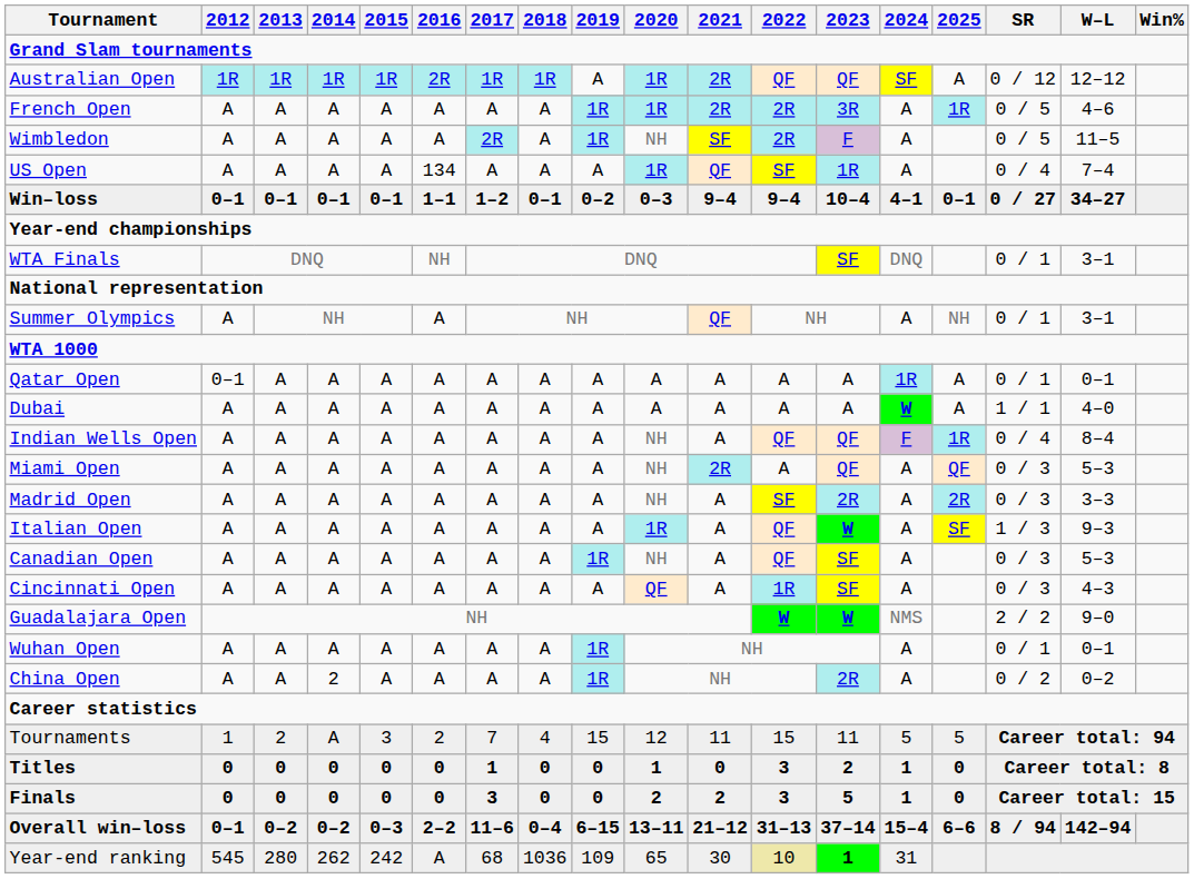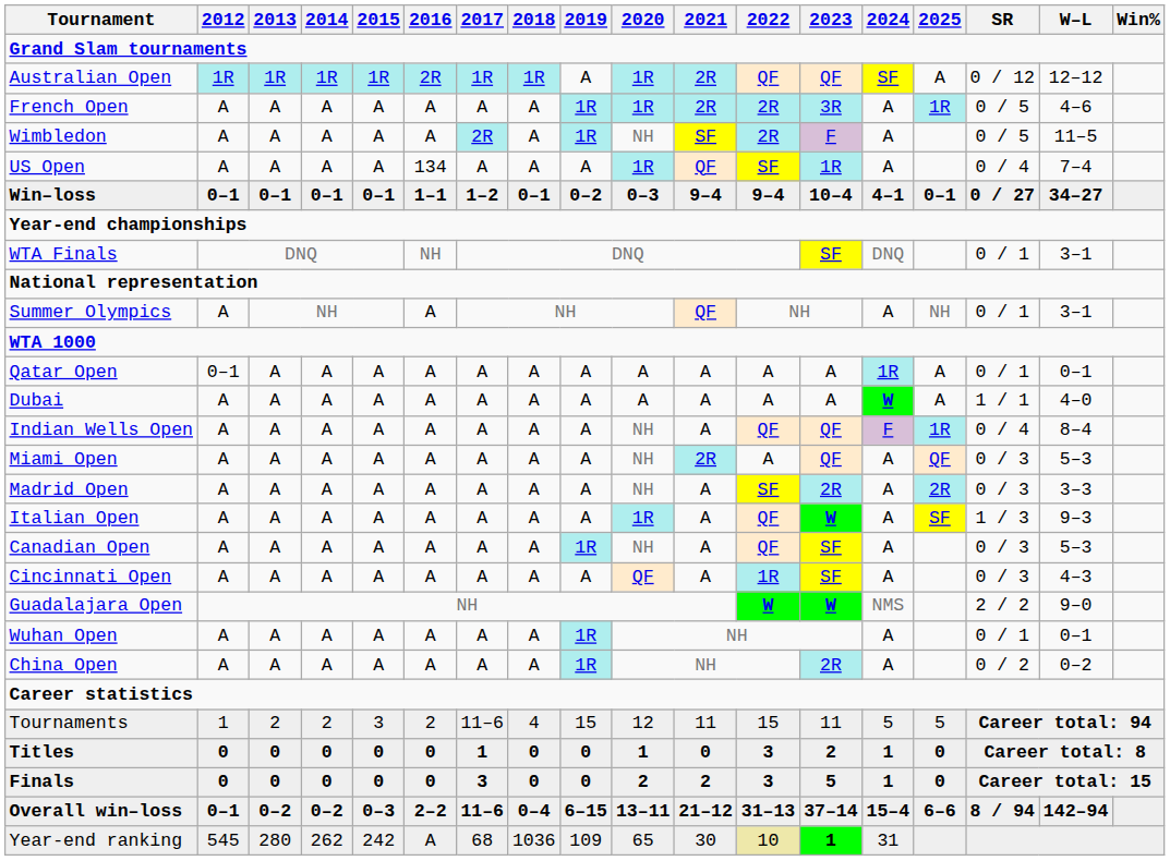 <table class=wikitable style=text-align:center>
 <tr>
 <th>Tournament</th>
 <th><a href='#'>2012</a></th>
 <th><a href='#'>2013</a></th>
 <th><a href='#'>2014</a></th>
 <th><a href='#'>2015</a></th>
 <th><a href='#'>2016</a></th>
 <th><a href='#'>2017</a></th>
 <th><a href='#'>2018</a></th>
 <th><a href='#'>2019</a></th>
 <th><a href='#'>2020</a></th>
 <th><a href='#'>2021</a></th>
 <th><a href='#'>2022</a></th>
 <th><a href='#'>2023</a></th>
 <th><a href='#'>2024</a></th>
 <th><a href='#'>2025</a></th>
 <th>SR</th>
 <th>W–L</th>
 <th>Win%</th>
 </tr>
 <tr>
 <td colspan="18" align="left"><strong><a href='#'>Grand Slam tournaments</a></strong></td>
 </tr>
 <tr>
 <td align=left><a href='#'>Australian Open</a></td>
 <td style=background:#afeeee><a href='#'>1R</a></td>
 <td style=background:#afeeee><a href='#'>1R</a></td>
 <td style=background:#afeeee><a href='#'>1R</a></td>
 <td style=background:#afeeee><a href='#'>1R</a></td>
 <td style=background:#afeeee><a href='#'>2R</a></td>
 <td style=background:#afeeee><a href='#'>1R</a></td>
 <td style=background:#afeeee><a href='#'>1R</a></td>
 <td>A</td>
 <td style=background:#afeeee><a href='#'>1R</a></td>
 <td style=background:#afeeee><a href='#'>2R</a></td>
 <td style=background:#ffebcd><a href='#'>QF</a></td>
 <td style=background:#ffebcd><a href='#'>QF</a></td>
 <td style=background:yellow><a href='#'>SF</a></td>
 <td>A</td>
 <td>0 / 12</td>
 <td>12–12</td>
 <td></td>
 </tr>
 <tr>
 <td align=left><a href='#'>French Open</a></td>
 <td>A</td>
 <td>A</td>
 <td>A</td>
 <td>A</td>
 <td>A</td>
 <td>A</td>
 <td>A</td>
 <td style=background:#afeeee><a href='#'>1R</a></td>
 <td style=background:#afeeee><a href='#'>1R</a></td>
 <td style=background:#afeeee><a href='#'>2R</a></td>
 <td style=background:#afeeee><a href='#'>2R</a></td>
 <td style=background:#afeeee><a href='#'>3R</a></td>
 <td>A</td>
 <td style=background:#afeeee><a href='#'>1R</a></td>
 <td>0 / 5</td>
 <td>4–6</td>
 <td></td>
 </tr>
 <tr>
 <td align=left><a href='#'>Wimbledon</a></td>
 <td>A</td>
 <td>A</td>
 <td>A</td>
 <td>A</td>
 <td>A</td>
 <td style=background:#afeeee><a href='#'>2R</a></td>
 <td>A</td>
 <td style=background:#afeeee><a href='#'>1R</a></td>
 <td style=color:#767676>NH</td>
 <td style=background:yellow><a href='#'>SF</a></td>
 <td style=background:#afeeee><a href='#'>2R</a></td>
 <td style=background:thistle><a href='#'>F</a></td>
 <td>A</td>
 <td></td>
 <td>0 / 5</td>
 <td>11–5</td>
 <td></td>
 </tr>
 <tr>
 <td align=left><a href='#'>US Open</a></td>
 <td>A</td>
 <td>A</td>
 <td>A</td>
 <td>A</td>
 <td>134</td>
 <td>A</td>
 <td>A</td>
 <td>A</td>
 <td style=background:#afeeee><a href='#'>1R</a></td>
 <td style=background:#ffebcd><a href='#'>QF</a></td>
 <td style=background:yellow><a href='#'>SF</a></td>
 <td style=background:#afeeee><a href='#'>1R</a></td>
 <td>A</td>
 <td></td>
 <td>0 / 4</td>
 <td>7–4</td>
 <td></td>
 </tr>
 <tr style=background:#efefef;font-weight:bold>
 <td style=text-align:left>Win–loss</td>
 <td>0–1</td>
 <td>0–1</td>
 <td>0–1</td>
 <td>0–1</td>
 <td>1–1</td>
 <td>1–2</td>
 <td>0–1</td>
 <td>0–2</td>
 <td>0–3</td>
 <td>9–4</td>
 <td>9–4</td>
 <td>10–4</td>
 <td>4–1</td>
 <td>0–1</td>
 <td>0 / 27</td>
 <td>34–27</td>
 <td></td>
 </tr>
 <tr>
 <td colspan="18" align="left"><strong>Year-end championships</strong></td>
 </tr>
 <tr>
 <td align="left"><a href='#'>WTA Finals</a></td>
 <td colspan="4" style=color:#767676>DNQ</td>
 <td style="color:#767676" style=color:#767676>NH</td>
 <td colspan="6"  style=color:#767676>DNQ</td>
 <td bgcolor="yellow"><a href='#'>SF</a></td>
 <td style=color:#767676>DNQ</td>
 <td></td>
 <td>0 / 1</td>
 <td>3–1</td>
 <td></td>
 </tr>
 <tr>
 <td colspan="18" align="left"><strong>National representation</strong></td>
 </tr>
 <tr>
 <td align=left><a href='#'>Summer Olympics</a></td>
 <td>A</td>
 <td colspan="3" style=color:#767676>NH</td>
 <td>A</td>
 <td colspan="4" style=color:#767676>NH</td>
 <td bgcolor=ffebcd><a href='#'>QF</a></td>
 <td colspan="2" style="color:#767676">NH</td>
 <td>A</td>
 <td style="color:#767676" style=color:#767676>NH</td>
 <td>0 / 1</td>
 <td>3–1</td>
 <td></td>
 </tr>
 <tr>
 <td colspan="18" align="left"><strong><a href='#'>WTA 1000</a></strong></td>
 </tr>
 <tr>
 <td align=left><a href='#'>Qatar Open</a></td>
 <td>0–1</td>
 <td>A</td>
 <td>A</td>
 <td>A</td>
 <td>A</td>
 <td>A</td>
 <td>A</td>
 <td>A</td>
 <td>A</td>
 <td>A</td>
 <td>A</td>
 <td>A</td>
 <td bgcolor="afeeee"><a href='#'>1R</a></td>
 <td>A</td>
 <td>0 / 1</td>
 <td>0–1</td>
 <td></td>
 </tr>
 <tr>
 <td align=left><a href='#'>Dubai</a></td>
 <td>A</td>
 <td>A</td>
 <td>A</td>
 <td>A</td>
 <td>A</td>
 <td>A</td>
 <td>A</td>
 <td>A</td>
 <td>A</td>
 <td>A</td>
 <td>A</td>
 <td>A</td>
 <td bgcolor=lime><a href='#'><strong>W</strong></a></td>
 <td>A</td>
 <td>1 / 1</td>
 <td>4–0</td>
 <td></td>
 </tr>
 <tr>
 <td align=left><a href='#'>Indian Wells Open</a></td>
 <td>A</td>
 <td>A</td>
 <td>A</td>
 <td>A</td>
 <td>A</td>
 <td>A</td>
 <td>A</td>
 <td>A</td>
 <td style=color:#767676>NH</td>
 <td>A</td>
 <td bgcolor=ffebcd><a href='#'>QF</a></td>
 <td bgcolor=ffebcd><a href='#'>QF</a></td>
 <td style=background:thistle><a href='#'>F</a></td>
 <td bgcolor="afeeee"><a href='#'>1R</a></td>
 <td>0 / 4</td>
 <td>8–4</td>
 <td></td>
 </tr>
 <tr>
 <td align="left"><a href='#'>Miami Open</a></td>
 <td>A</td>
 <td>A</td>
 <td>A</td>
 <td>A</td>
 <td>A</td>
 <td>A</td>
 <td>A</td>
 <td>A</td>
 <td style="color:#767676">NH</td>
 <td bgcolor="afeeee"><a href='#'>2R</a></td>
 <td>A</td>
 <td bgcolor=ffebcd><a href='#'>QF</a></td>
 <td>A</td>
 <td bgcolor=ffebcd><a href='#'>QF</a></td>
 <td>0 / 3</td>
 <td>5–3</td>
 <td></td>
 </tr>
 <tr>
 <td align=left><a href='#'>Madrid Open</a></td>
 <td>A</td>
 <td>A</td>
 <td>A</td>
 <td>A</td>
 <td>A</td>
 <td>A</td>
 <td>A</td>
 <td>A</td>
 <td style=color:#767676>NH</td>
 <td>A</td>
 <td bgcolor=yellow><a href='#'>SF</a></td>
 <td bgcolor="afeeee"><a href='#'>2R</a></td>
 <td>A</td>
 <td bgcolor="afeeee"><a href='#'>2R</a></td>
 <td>0 / 3</td>
 <td>3–3</td>
 <td></td>
 </tr>
 <tr>
 <td align="left"><a href='#'>Italian Open</a></td>
 <td>A</td>
 <td>A</td>
 <td>A</td>
 <td>A</td>
 <td>A</td>
 <td>A</td>
 <td>A</td>
 <td>A</td>
 <td bgcolor="afeeee"><a href='#'>1R</a></td>
 <td>A</td>
 <td bgcolor=ffebcd><a href='#'>QF</a></td>
 <td bgcolor=lime><a href='#'><strong>W</strong></a></td>
 <td>A</td>
 <td style=background:yellow><a href='#'>SF</a></td>
 <td>1 / 3</td>
 <td>9–3</td>
 <td></td>
 </tr>
 <tr>
 <td align="left"><a href='#'>Canadian Open</a></td>
 <td>A</td>
 <td>A</td>
 <td>A</td>
 <td>A</td>
 <td>A</td>
 <td>A</td>
 <td>A</td>
 <td bgcolor="afeeee"><a href='#'>1R</a></td>
 <td style="color:#767676">NH</td>
 <td>A</td>
 <td bgcolor="ffebcd"><a href='#'>QF</a></td>
 <td style=background:yellow><a href='#'>SF</a></td>
 <td>A</td>
 <td></td>
 <td>0 / 3</td>
 <td>5–3</td>
 <td></td>
 </tr>
 <tr>
 <td align="left"><a href='#'>Cincinnati Open</a></td>
 <td>A</td>
 <td>A</td>
 <td>A</td>
 <td>A</td>
 <td>A</td>
 <td>A</td>
 <td>A</td>
 <td>A</td>
 <td bgcolor="ffebcd"><a href='#'>QF</a></td>
 <td>A</td>
 <td bgcolor=afeeee><a href='#'>1R</a></td>
 <td style=background:yellow><a href='#'>SF</a></td>
 <td>A</td>
 <td></td>
 <td>0 / 3</td>
 <td>4–3</td>
 <td></td>
 </tr>
 <tr>
 <td align="left"><a href='#'>Guadalajara Open</a></td>
 <td colspan="10" style="color:#767676">NH</td>
 <td style="background:lime"><a href='#'><strong>W</strong></a></td>
 <td style="background:lime"><a href='#'><strong>W</strong></a></td>
 <td style="color:#767676">NMS</td>
 <td></td>
 <td>2 / 2</td>
 <td>9–0</td>
 <td></td>
 </tr>
 <tr>
 <td align="left"><a href='#'>Wuhan Open</a></td>
 <td>A</td>
 <td>A</td>
 <td>A</td>
 <td>A</td>
 <td>A</td>
 <td>A</td>
 <td>A</td>
 <td bgcolor=afeeee><a href='#'>1R</a></td>
 <td colspan="4" style="color:#767676">NH</td>
 <td>A</td>
 <td></td>
 <td>0 / 1</td>
 <td>0–1</td>
 <td></td>
 </tr>
 <tr>
 <td align="left"><a href='#'>China Open</a></td>
 <td>A</td>
 <td>A</td>
-<td>2</td>
+<td>A</td>
 <td>A</td>
 <td>A</td>
 <td>A</td>
 <td>A</td>
 <td bgcolor="afeeee"><a href='#'>1R</a></td>
 <td colspan="3" style="color:#767676">NH</td>
 <td bgcolor=afeeee><a href='#'>2R</a></td>
 <td>A</td>
 <td></td>
 <td>0 / 2</td>
 <td>0–2</td>
 <td></td>
 </tr>
 <tr>
 <td colspan="18" align="left"><strong>Career statistics</strong></td>
 </tr>
 <tr bgcolor=efefef>
 <td align=left>Tournaments</td>
 <td>1</td>
 <td>2</td>
-<td>A</td>
+<td>2</td>
 <td>3</td>
 <td>2</td>
-<td>7</td>
+<td>11–6</td>
 <td>4</td>
 <td>15</td>
 <td>12</td>
 <td>11</td>
 <td>15</td>
 <td>11</td>
 <td>5</td>
 <td>5</td>
 <td colspan="3"><strong>Career total: 94</strong></td>
 </tr>
 <tr style=background:#efefef;font-weight:bold>
 <td align=left>Titles</td>
 <td>0</td>
 <td>0</td>
 <td>0</td>
 <td>0</td>
 <td>0</td>
 <td>1</td>
 <td>0</td>
 <td>0</td>
 <td>1</td>
 <td>0</td>
 <td>3</td>
 <td>2</td>
 <td>1</td>
 <td>0</td>
 <td colspan="3">Career total: 8</td>
 </tr>
 <tr style=background:#efefef;font-weight:bold>
 <td align=left>Finals</td>
 <td>0</td>
 <td>0</td>
 <td>0</td>
 <td>0</td>
 <td>0</td>
 <td>3</td>
 <td>0</td>
 <td>0</td>
 <td>2</td>
 <td>2</td>
 <td>3</td>
 <td>5</td>
 <td>1</td>
 <td>0</td>
 <td colspan="3">Career total: 15</td>
 </tr>
 <tr style=background:#efefef;font-weight:bold>
 <td align=left>Overall win–loss</td>
 <td>0–1</td>
 <td>0–2</td>
 <td>0–2</td>
 <td>0–3</td>
 <td>2–2</td>
 <td>11–6</td>
 <td>0–4</td>
 <td>6–15</td>
 <td>13–11</td>
 <td>21–12</td>
 <td>31–13</td>
 <td>37–14</td>
 <td>15–4</td>
 <td>6–6</td>
 <td>8 / 94</td>
 <td>142–94</td>
 <td></td>
 </tr>
 <tr bgcolor="efefef">
 <td align="left">Year-end ranking</td>
 <td>545</td>
 <td>280</td>
 <td>262</td>
 <td>242</td>
 <td>A</td>
 <td>68</td>
 <td>1036</td>
 <td>109</td>
 <td>65</td>
 <td>30</td>
 <td bgcolor=eee8aa>10</td>
 <td bgcolor="lime"><strong>1</strong></td>
 <td>31</td>
 <td></td>
 <td colspan="3"></td>
 </tr>
 </table>
